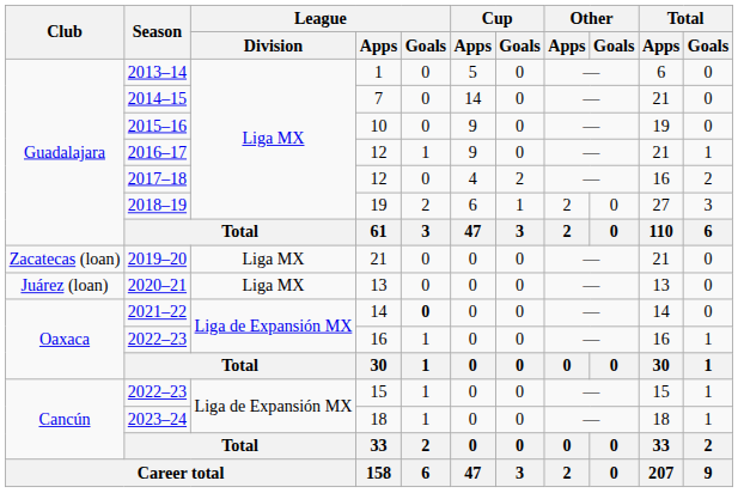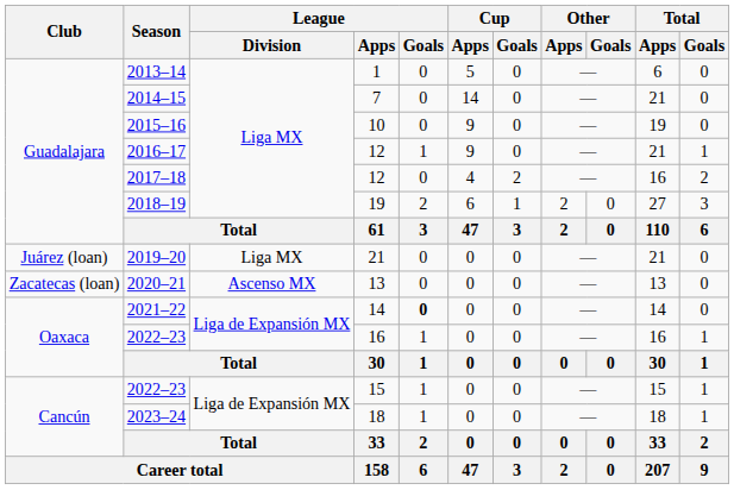 <table class="wikitable", style="text-align:center">
 <tr>
 <th rowspan="2">Club</th>
 <th rowspan="2">Season</th>
 <th colspan="3">League</th>
 <th colspan="2">Cup</th>
 <th colspan="2">Other</th>
 <th colspan="2">Total</th>
 </tr>
 <tr>
 <th>Division</th>
 <th>Apps</th>
 <th>Goals</th>
 <th>Apps</th>
 <th>Goals</th>
 <th>Apps</th>
 <th>Goals</th>
 <th>Apps</th>
 <th>Goals</th>
 </tr>
 <tr>
 <td rowspan="7"><a href='#'>Guadalajara</a></td>
 <td><a href='#'>2013–14</a></td>
 <td rowspan="6"><a href='#'>Liga MX</a></td>
 <td>1</td>
 <td>0</td>
 <td>5</td>
 <td>0</td>
 <td colspan="2">—</td>
 <td>6</td>
 <td>0</td>
 </tr>
 <tr>
 <td><a href='#'>2014–15</a></td>
 <td>7</td>
 <td>0</td>
 <td>14</td>
 <td>0</td>
 <td colspan="2">—</td>
 <td>21</td>
 <td>0</td>
 </tr>
 <tr>
 <td><a href='#'>2015–16</a></td>
 <td>10</td>
 <td>0</td>
 <td>9</td>
 <td>0</td>
 <td colspan="2">—</td>
 <td>19</td>
 <td>0</td>
 </tr>
 <tr>
 <td><a href='#'>2016–17</a></td>
 <td>12</td>
 <td>1</td>
 <td>9</td>
 <td>0</td>
 <td colspan="2">—</td>
 <td>21</td>
 <td>1</td>
 </tr>
 <tr>
 <td><a href='#'>2017–18</a></td>
 <td>12</td>
 <td>0</td>
 <td>4</td>
 <td>2</td>
 <td colspan="2">—</td>
 <td>16</td>
 <td>2</td>
 </tr>
 <tr>
 <td><a href='#'>2018–19</a></td>
 <td>19</td>
 <td>2</td>
 <td>6</td>
 <td>1</td>
 <td>2</td>
 <td>0</td>
 <td>27</td>
 <td>3</td>
 </tr>
 <tr>
 <th colspan="2">Total</th>
 <th>61</th>
 <th>3</th>
 <th>47</th>
 <th>3</th>
 <th>2</th>
 <th>0</th>
 <th>110</th>
 <th>6</th>
 </tr>
 <tr>
-<td><a href='#'>Zacatecas</a> (loan)</td>
+<td><a href='#'>Juárez</a> (loan)</td>
 <td><a href='#'>2019–20</a></td>
 <td>Liga MX</td>
 <td>21</td>
 <td>0</td>
 <td>0</td>
 <td>0</td>
 <td colspan="2">—</td>
 <td>21</td>
 <td>0</td>
 </tr>
 <tr>
-<td><a href='#'>Juárez</a> (loan)</td>
+<td><a href='#'>Zacatecas</a> (loan)</td>
 <td><a href='#'>2020–21</a></td>
-<td>Liga MX</td>
+<td><a href='#'>Ascenso MX</a></td>
 <td>13</td>
 <td>0</td>
 <td>0</td>
 <td>0</td>
 <td colspan="2">—</td>
 <td>13</td>
 <td>0</td>
 </tr>
 <tr>
 <td rowspan="3"><a href='#'>Oaxaca</a></td>
 <td><a href='#'>2021–22</a></td>
 <td rowspan="2"><a href='#'>Liga de Expansión MX</a></td>
 <td>14</td>
 <td><strong>0</strong></td>
 <td>0</td>
 <td>0</td>
 <td colspan="2">—</td>
 <td>14</td>
 <td>0</td>
 </tr>
 <tr>
 <td><a href='#'>2022–23</a></td>
 <td>16</td>
 <td>1</td>
 <td>0</td>
 <td>0</td>
 <td colspan="2">—</td>
 <td>16</td>
 <td>1</td>
 </tr>
 <tr>
 <th colspan="2">Total</th>
 <th>30</th>
 <th>1</th>
 <th>0</th>
 <th>0</th>
 <th>0</th>
 <th>0</th>
 <th>30</th>
 <th>1</th>
 </tr>
 <tr>
 <td rowspan="3"><a href='#'>Cancún</a></td>
 <td><a href='#'>2022–23</a></td>
 <td rowspan="2">Liga de Expansión MX</td>
 <td>15</td>
 <td>1</td>
 <td>0</td>
 <td>0</td>
 <td colspan="2">—</td>
 <td>15</td>
 <td>1</td>
 </tr>
 <tr>
 <td><a href='#'>2023–24</a></td>
 <td>18</td>
 <td>1</td>
 <td>0</td>
 <td>0</td>
 <td colspan="2">—</td>
 <td>18</td>
 <td>1</td>
 </tr>
 <tr>
 <th colspan="2">Total</th>
 <th>33</th>
 <th>2</th>
 <th>0</th>
 <th>0</th>
 <th>0</th>
 <th>0</th>
 <th>33</th>
 <th>2</th>
 </tr>
 <tr>
 <th colspan="3">Career total</th>
 <th>158</th>
 <th>6</th>
 <th>47</th>
 <th>3</th>
 <th>2</th>
 <th>0</th>
 <th>207</th>
 <th>9</th>
 </tr>
 </table>
